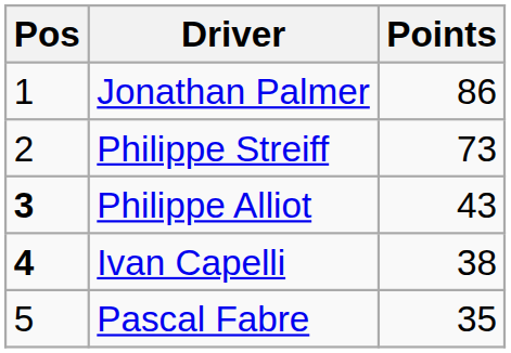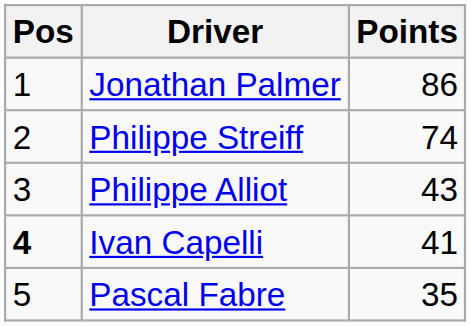 <table class="wikitable" style="font-size: 95%;">
 <tr>
 <th>Pos</th>
 <th>Driver</th>
 <th>Points</th>
 </tr>
 <tr>
 <td>1</td>
 <td> <a href='#'>Jonathan Palmer</a></td>
 <td align="right">86</td>
 </tr>
 <tr>
 <td>2</td>
 <td> <a href='#'>Philippe Streiff</a></td>
-<td align="right">73</td>
+<td align="right">74</td>
 </tr>
 <tr>
-<td><strong>3</strong></td>
+<td>3</td>
 <td> <a href='#'>Philippe Alliot</a></td>
 <td align="right">43</td>
 </tr>
 <tr>
 <td><strong>4</strong></td>
 <td> <a href='#'>Ivan Capelli</a></td>
-<td align="right">38</td>
+<td align="right">41</td>
 </tr>
 <tr>
 <td>5</td>
 <td> <a href='#'>Pascal Fabre</a></td>
 <td align="right">35</td>
 </tr>
 </table>
